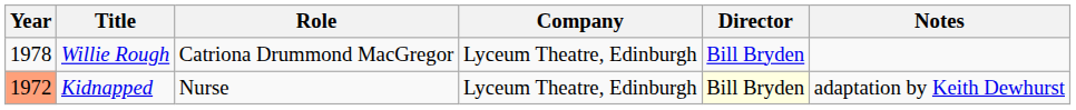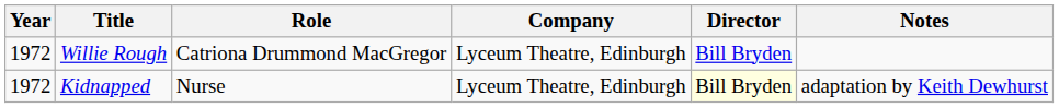 <table class="wikitable">
 <tr>
 <th>Year</th>
 <th>Title</th>
 <th>Role</th>
 <th>Company</th>
 <th>Director</th>
 <th>Notes</th>
 </tr>
 <tr>
-<td>1978</td>
+<td>1972</td>
 <td><em><a href='#'>Willie Rough</a></em></td>
 <td>Catriona Drummond MacGregor</td>
 <td>Lyceum Theatre, Edinburgh</td>
 <td><a href='#'>Bill Bryden</a></td>
 </tr>
 <tr>
-<td style="background: lightsalmon;">1972</td>
+<td>1972</td>
 <td><em><a href='#'>Kidnapped</a></em></td>
 <td>Nurse</td>
 <td>Lyceum Theatre, Edinburgh</td>
 <td style="background: lightyellow;">Bill Bryden</td>
 <td>adaptation by <a href='#'>Keith Dewhurst</a></td>
 </tr>
 </table>
